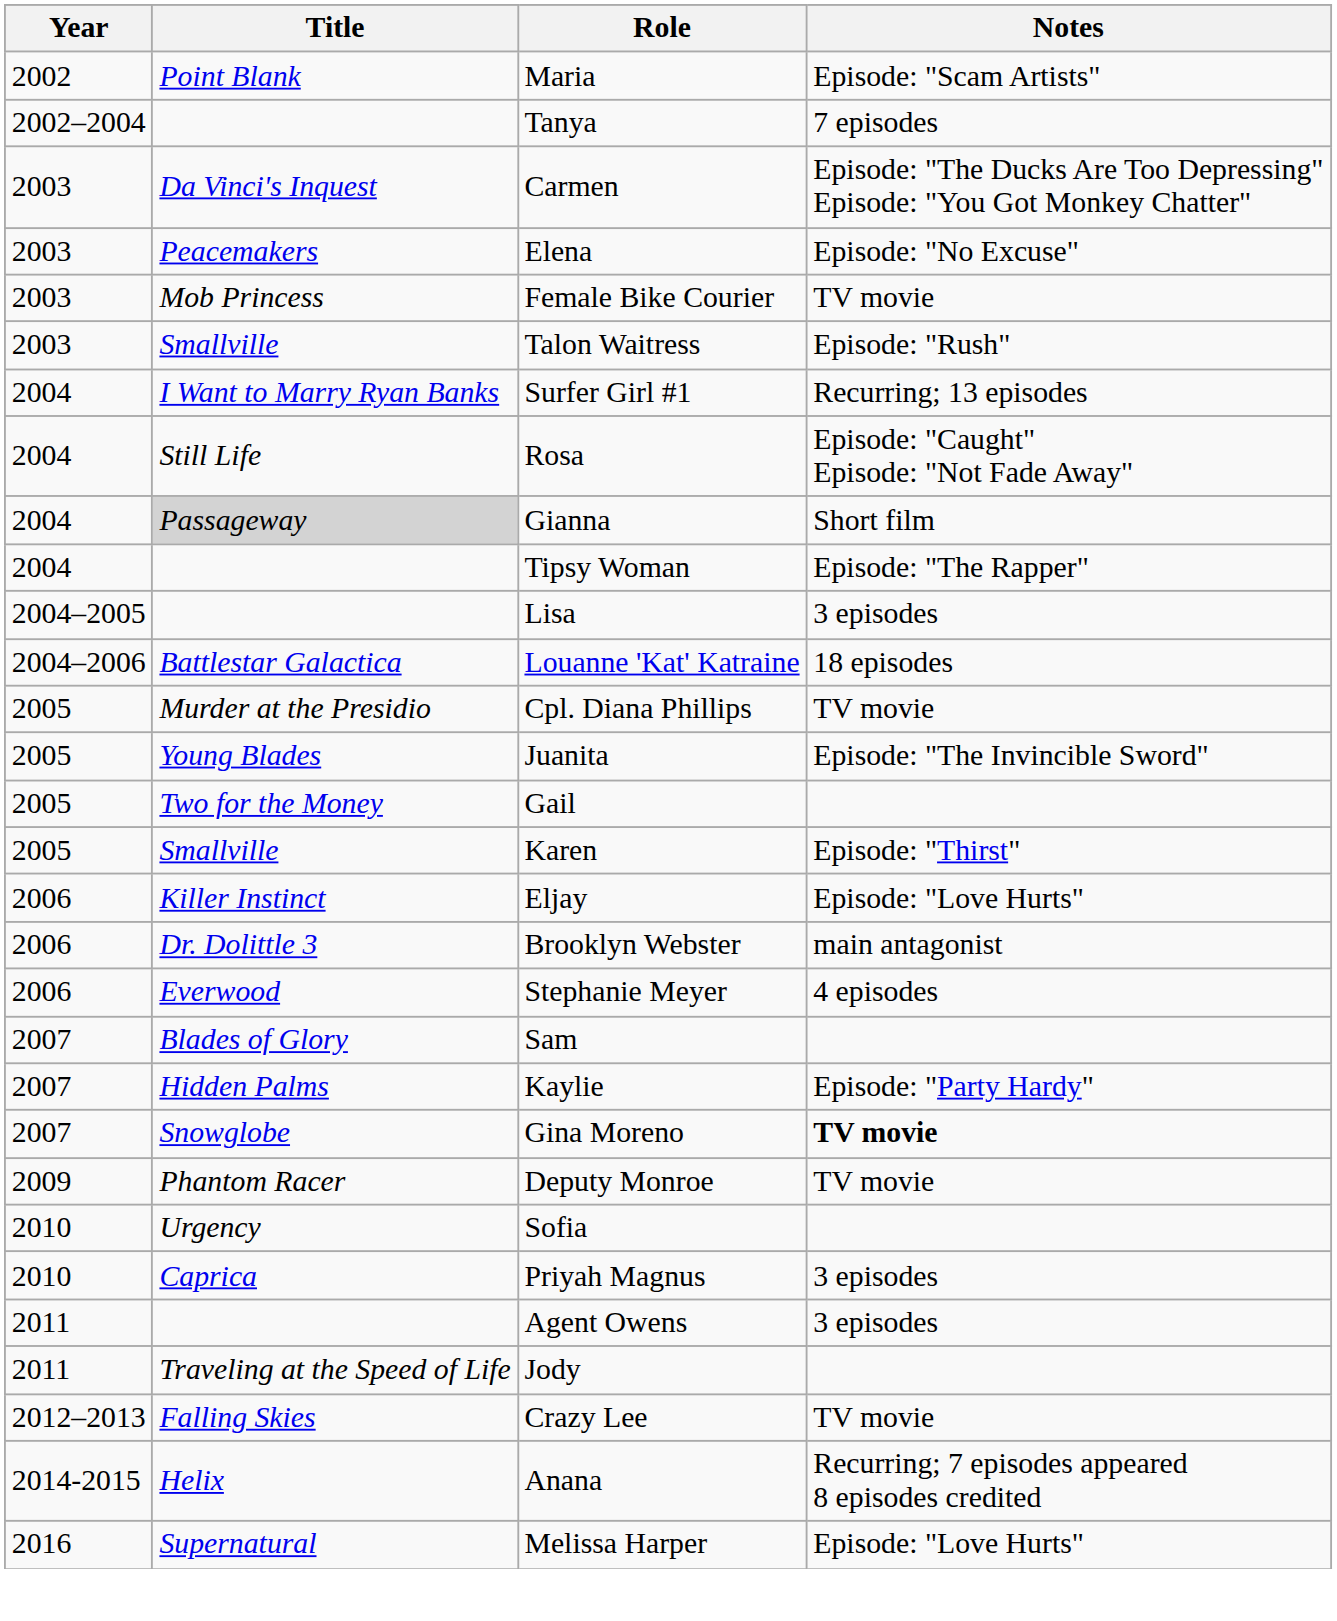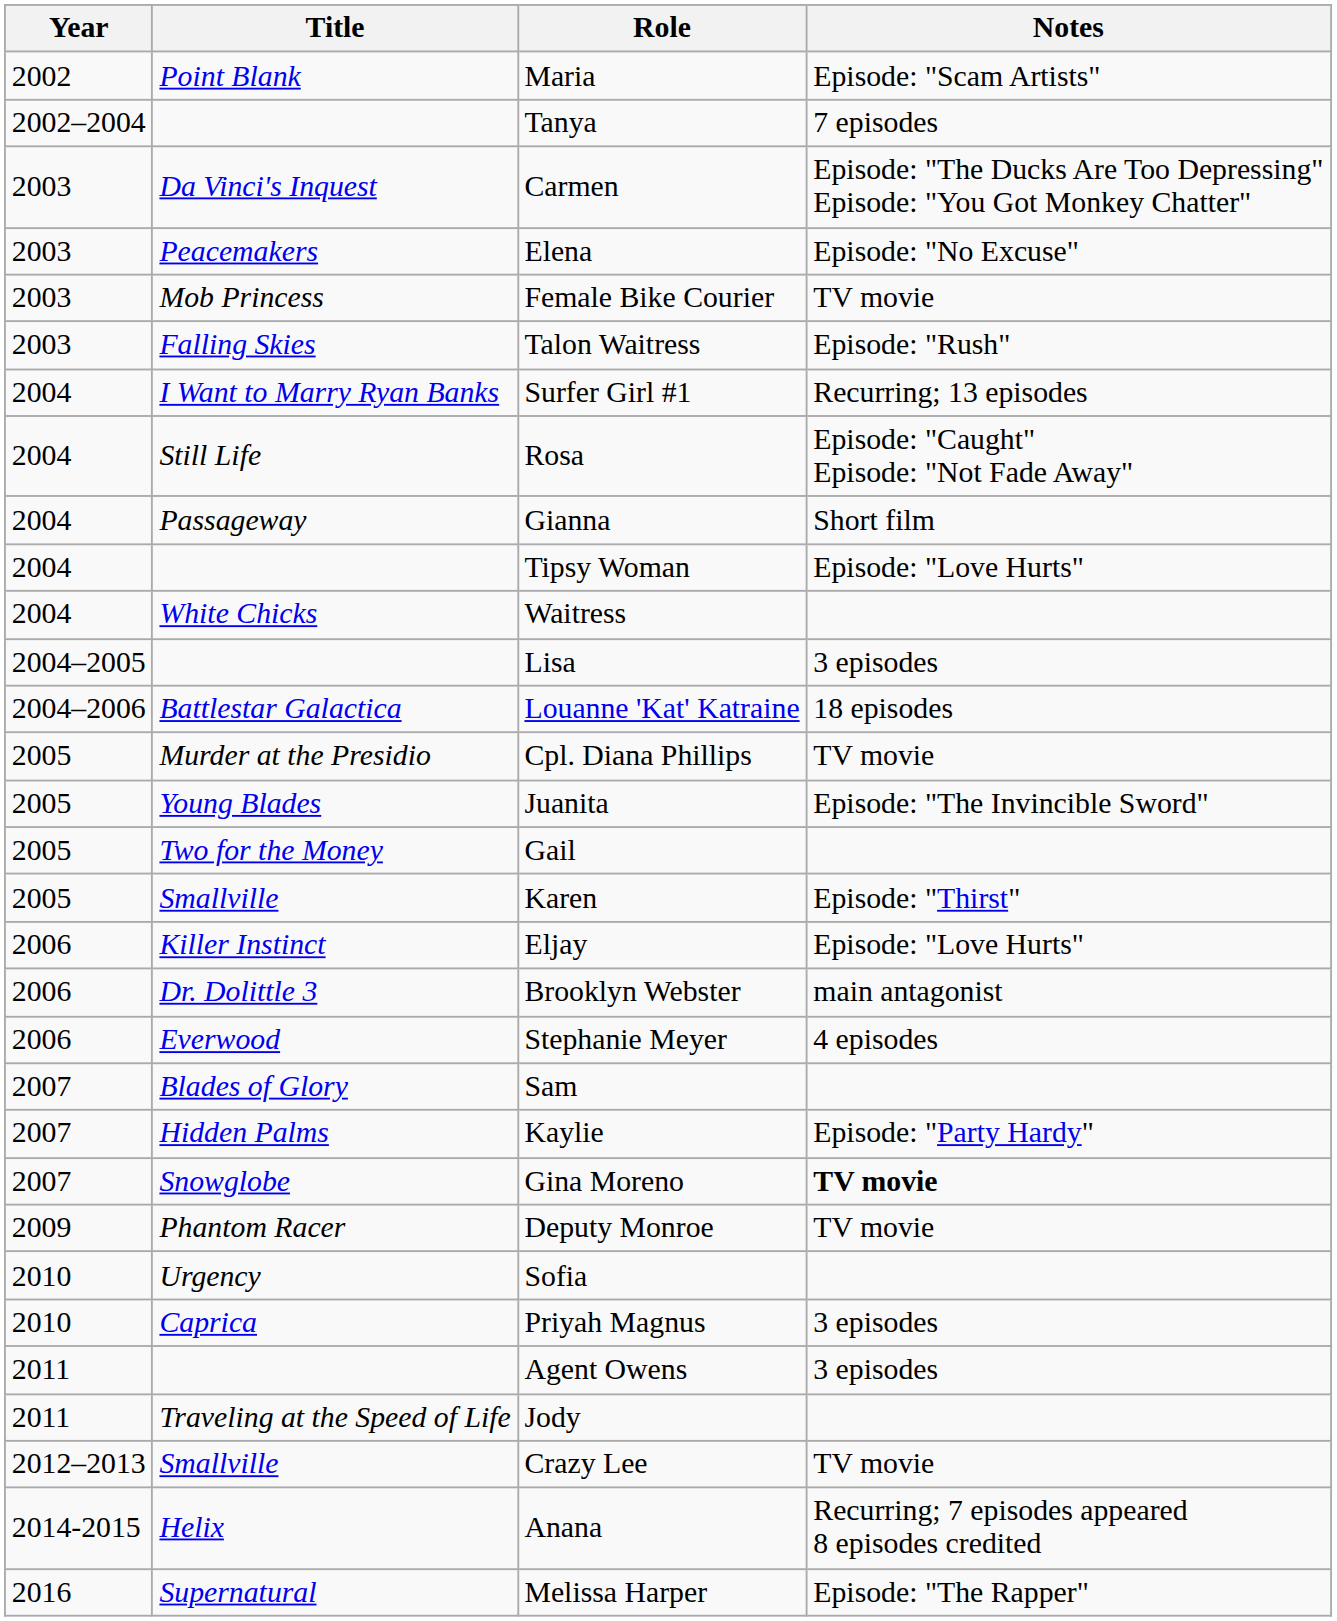 <table class="wikitable sortable">
 <tr>
 <th>Year</th>
 <th>Title</th>
 <th>Role</th>
 <th class="unsortable">Notes</th>
 </tr>
 <tr>
 <td>2002</td>
 <td><em><a href='#'>Point Blank</a></em></td>
 <td>Maria</td>
 <td>Episode: "Scam Artists"</td>
 </tr>
 <tr>
 <td>2002–2004</td>
 <td><em></em></td>
 <td>Tanya</td>
 <td>7 episodes</td>
 </tr>
 <tr>
 <td>2003</td>
 <td><em><a href='#'>Da Vinci's Inquest</a></em></td>
 <td>Carmen</td>
 <td>Episode: "The Ducks Are Too Depressing"<br>Episode: "You Got Monkey Chatter"</td>
 </tr>
 <tr>
 <td>2003</td>
 <td><em><a href='#'>Peacemakers</a></em></td>
 <td>Elena</td>
 <td>Episode: "No Excuse"</td>
 </tr>
 <tr>
 <td>2003</td>
 <td><em>Mob Princess</em></td>
 <td>Female Bike Courier</td>
 <td>TV movie</td>
 </tr>
 <tr>
 <td>2003</td>
-<td><em><a href='#'>Smallville</a></em></td>
+<td><em><a href='#'>Falling Skies</a></em></td>
 <td>Talon Waitress</td>
 <td>Episode: "Rush"</td>
 </tr>
 <tr>
 <td>2004</td>
 <td><em><a href='#'>I Want to Marry Ryan Banks</a></em></td>
 <td>Surfer Girl #1</td>
 <td>Recurring; 13 episodes</td>
 </tr>
 <tr>
 <td>2004</td>
 <td><em>Still Life</em></td>
 <td>Rosa</td>
 <td>Episode: "Caught"<br>Episode: "Not Fade Away"</td>
 </tr>
 <tr>
 <td>2004</td>
-<td style="background: lightgrey;"><em>Passageway</em></td>
+<td><em>Passageway</em></td>
 <td>Gianna</td>
 <td>Short film</td>
 </tr>
 <tr>
 <td>2004</td>
 <td><em></em></td>
 <td>Tipsy Woman</td>
-<td>Episode: "The Rapper"</td>
+<td>Episode: "Love Hurts"</td>
+</tr>
+<tr>
+<td>2004</td>
+<td><em><a href='#'>White Chicks</a></em></td>
+<td>Waitress</td>
+<td></td>
 </tr>
 <tr>
 <td>2004–2005</td>
 <td><em></em></td>
 <td>Lisa</td>
 <td>3 episodes</td>
 </tr>
 <tr>
 <td>2004–2006</td>
 <td><em><a href='#'>Battlestar Galactica</a></em></td>
 <td><a href='#'>Louanne 'Kat' Katraine</a></td>
 <td>18 episodes</td>
 </tr>
 <tr>
 <td>2005</td>
 <td><em>Murder at the Presidio</em></td>
 <td>Cpl. Diana Phillips</td>
 <td>TV movie</td>
 </tr>
 <tr>
 <td>2005</td>
 <td><em><a href='#'>Young Blades</a></em></td>
 <td>Juanita</td>
 <td>Episode: "The Invincible Sword"</td>
 </tr>
 <tr>
 <td>2005</td>
 <td><em><a href='#'>Two for the Money</a></em></td>
 <td>Gail</td>
 <td></td>
 </tr>
 <tr>
 <td>2005</td>
 <td><em><a href='#'>Smallville</a></em></td>
 <td>Karen</td>
 <td>Episode: "<a href='#'>Thirst</a>"</td>
 </tr>
 <tr>
 <td>2006</td>
 <td><em><a href='#'>Killer Instinct</a></em></td>
 <td>Eljay</td>
 <td>Episode: "Love Hurts"</td>
 </tr>
 <tr>
 <td>2006</td>
 <td><em><a href='#'>Dr. Dolittle 3</a></em></td>
 <td>Brooklyn Webster</td>
 <td>main antagonist</td>
 </tr>
 <tr>
 <td>2006</td>
 <td><em><a href='#'>Everwood</a></em></td>
 <td>Stephanie Meyer</td>
 <td>4 episodes</td>
 </tr>
 <tr>
 <td>2007</td>
 <td><em><a href='#'>Blades of Glory</a></em></td>
 <td>Sam</td>
 <td></td>
 </tr>
 <tr>
 <td>2007</td>
 <td><em><a href='#'>Hidden Palms</a></em></td>
 <td>Kaylie</td>
 <td>Episode: "<a href='#'>Party Hardy</a>"</td>
 </tr>
 <tr>
 <td>2007</td>
 <td><em><a href='#'>Snowglobe</a></em></td>
 <td>Gina Moreno</td>
 <td><strong>TV movie</strong></td>
 </tr>
 <tr>
 <td>2009</td>
 <td><em>Phantom Racer</em></td>
 <td>Deputy Monroe</td>
 <td>TV movie</td>
 </tr>
 <tr>
 <td>2010</td>
 <td><em>Urgency</em></td>
 <td>Sofia</td>
 <td></td>
 </tr>
 <tr>
 <td>2010</td>
 <td><em><a href='#'>Caprica</a></em></td>
 <td>Priyah Magnus</td>
 <td>3 episodes</td>
 </tr>
 <tr>
 <td>2011</td>
 <td><em></em></td>
 <td>Agent Owens</td>
 <td>3 episodes</td>
 </tr>
 <tr>
 <td>2011</td>
 <td><em>Traveling at the Speed of Life</em></td>
 <td>Jody</td>
 <td></td>
 </tr>
 <tr>
 <td>2012–2013</td>
-<td><em><a href='#'>Falling Skies</a></em></td>
+<td><em><a href='#'>Smallville</a></em></td>
 <td>Crazy Lee</td>
 <td>TV movie</td>
 </tr>
 <tr>
 <td>2014-2015</td>
 <td><em><a href='#'>Helix</a></em></td>
 <td>Anana</td>
 <td>Recurring; 7 episodes appeared<br>8 episodes credited</td>
 </tr>
 <tr>
 <td>2016</td>
 <td><em><a href='#'>Supernatural</a></em></td>
 <td>Melissa Harper</td>
-<td>Episode: "Love Hurts"</td>
+<td>Episode: "The Rapper"</td>
 </tr>
 </table>
